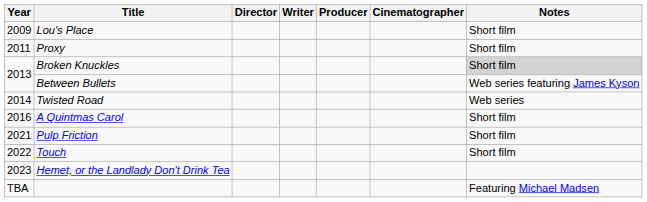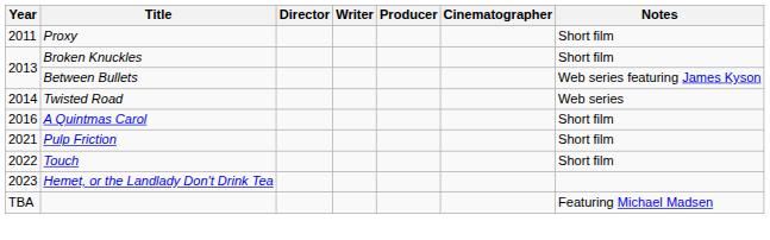 <table class="wikitable">
 <tr>
 <th>Year</th>
 <th>Title</th>
 <th>Director</th>
 <th>Writer</th>
 <th>Producer</th>
 <th>Cinematographer</th>
 <th>Notes</th>
-</tr>
-<tr>
-<td>2009</td>
-<td><em>Lou's Place</em></td>
-<td></td>
-<td></td>
-<td></td>
-<td></td>
-<td>Short film</td>
 </tr>
 <tr>
 <td>2011</td>
 <td><em>Proxy</em></td>
 <td></td>
 <td></td>
 <td></td>
 <td></td>
 <td>Short film</td>
 </tr>
 <tr>
 <td rowspan="2">2013</td>
 <td><em>Broken Knuckles</em></td>
 <td></td>
 <td></td>
 <td></td>
 <td></td>
-<td style="background: lightgrey;">Short film</td>
+<td>Short film</td>
 </tr>
 <tr>
 <td><em>Between Bullets</em></td>
 <td></td>
 <td></td>
 <td></td>
 <td></td>
 <td>Web series featuring <a href='#'>James Kyson</a></td>
 </tr>
 <tr>
 <td>2014</td>
 <td><em>Twisted Road</em></td>
 <td></td>
 <td></td>
 <td></td>
 <td></td>
 <td>Web series</td>
 </tr>
 <tr>
 <td>2016</td>
 <td><em><a href='#'>A Quintmas Carol</a></em></td>
 <td></td>
 <td></td>
 <td></td>
 <td></td>
 <td>Short film</td>
 </tr>
 <tr>
 <td>2021</td>
 <td><em><a href='#'>Pulp Friction</a></em></td>
 <td></td>
 <td></td>
 <td></td>
 <td></td>
 <td>Short film</td>
 </tr>
 <tr>
 <td>2022</td>
 <td><em><a href='#'>Touch</a></em></td>
 <td></td>
 <td></td>
 <td></td>
 <td></td>
 <td>Short film</td>
 </tr>
 <tr>
 <td>2023</td>
 <td><em><a href='#'>Hemet, or the Landlady Don't Drink Tea</a></em></td>
 <td></td>
 <td></td>
 <td></td>
 <td></td>
 <td></td>
 </tr>
 <tr>
 <td>TBA</td>
 <td></td>
 <td></td>
 <td></td>
 <td></td>
 <td></td>
 <td>Featuring <a href='#'>Michael Madsen</a></td>
 </tr>
 </table>
